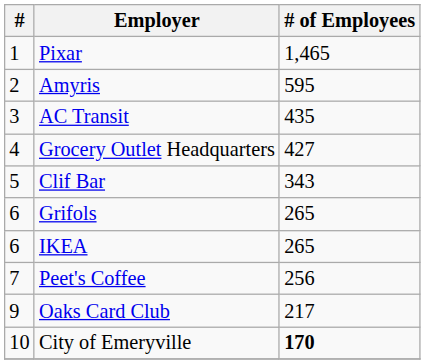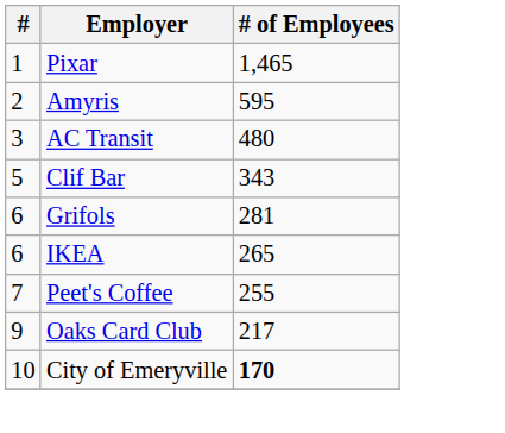 <table class="wikitable">
 <tr>
 <th>#</th>
 <th>Employer</th>
 <th># of Employees</th>
 </tr>
 <tr>
 <td>1</td>
 <td><a href='#'>Pixar</a></td>
 <td>1,465</td>
 </tr>
 <tr>
 <td>2</td>
 <td><a href='#'>Amyris</a></td>
 <td>595</td>
 </tr>
 <tr>
 <td>3</td>
 <td><a href='#'>AC Transit</a></td>
-<td>435</td>
-</tr>
-<tr>
-<td>4</td>
-<td><a href='#'>Grocery Outlet</a> Headquarters</td>
-<td>427</td>
+<td>480</td>
 </tr>
 <tr>
 <td>5</td>
 <td><a href='#'>Clif Bar</a></td>
 <td>343</td>
 </tr>
 <tr>
 <td>6</td>
 <td><a href='#'>Grifols</a></td>
-<td>265</td>
+<td>281</td>
 </tr>
 <tr>
 <td>6</td>
 <td><a href='#'>IKEA</a></td>
 <td>265</td>
 </tr>
 <tr>
 <td>7</td>
 <td><a href='#'>Peet's Coffee</a></td>
-<td>256</td>
+<td>255</td>
 </tr>
 <tr>
 <td>9</td>
 <td><a href='#'>Oaks Card Club</a></td>
 <td>217</td>
 </tr>
 <tr>
 <td>10</td>
 <td>City of Emeryville</td>
 <td><strong>170</strong></td>
 </tr>
 <tr>
 </tr>
 </table>
